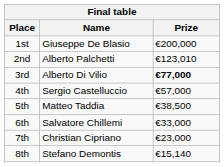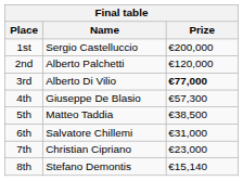 <table class="wikitable">
 <tr>
 <th colspan="3">Final table</th>
 </tr>
 <tr>
 <th style="width:50px;">Place</th>
 <th style="width:175px;">Name</th>
 <th style="width:100px;">Prize</th>
 </tr>
 <tr>
 <td style="text-align:center;">1st</td>
-<td> Giuseppe De Blasio</td>
+<td> Sergio Castelluccio</td>
 <td>€200,000</td>
 </tr>
 <tr>
 <td style="text-align:center;">2nd</td>
 <td> Alberto Palchetti</td>
-<td>€123,010</td>
+<td>€120,000</td>
 </tr>
 <tr>
 <td style="text-align:center;">3rd</td>
 <td> Alberto Di Vilio</td>
 <td><strong>€77,000</strong></td>
 </tr>
 <tr>
 <td style="text-align:center;">4th</td>
-<td> Sergio Castelluccio</td>
-<td>€57,000</td>
+<td> Giuseppe De Blasio</td>
+<td>€57,300</td>
 </tr>
 <tr>
 <td style="text-align:center;">5th</td>
 <td> Matteo Taddia</td>
 <td>€38,500</td>
 </tr>
 <tr>
 <td style="text-align:center;">6th</td>
 <td> Salvatore Chillemi</td>
-<td>€33,000</td>
+<td>€31,000</td>
 </tr>
 <tr>
 <td style="text-align:center;">7th</td>
 <td> Christian Cipriano</td>
 <td>€23,000</td>
 </tr>
 <tr>
 <td style="text-align:center;">8th</td>
 <td> Stefano Demontis</td>
 <td>€15,140</td>
 </tr>
 </table>
